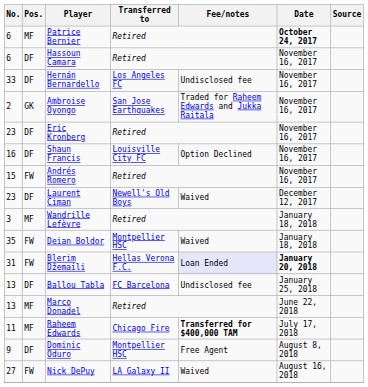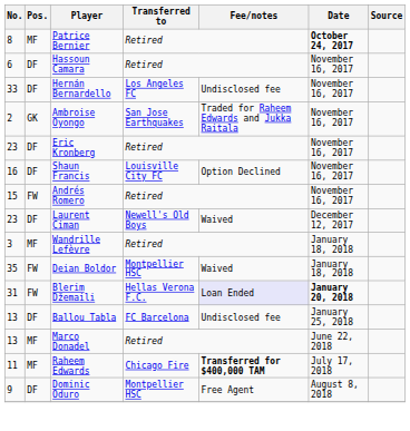 <table class="wikitable sortable" style="width:90%; text-align:center; font-size:95%; text-align:left;">
 <tr>
 <th><strong>No.</strong></th>
 <th><strong>Pos.</strong></th>
 <th><strong>Player</strong></th>
 <th><strong>Transferred to</strong></th>
 <th><strong>Fee/notes</strong></th>
 <th><strong>Date</strong></th>
 <th><strong>Source</strong></th>
 </tr>
 <tr>
-<td>6</td>
+<td>8</td>
 <td>MF</td>
 <td> <a href='#'>Patrice Bernier</a></td>
 <td colspan="2"><em>Retired</em></td>
 <td><strong>October 24, 2017</strong></td>
 <td></td>
 </tr>
 <tr>
 <td>6</td>
 <td>DF</td>
 <td> <a href='#'>Hassoun Camara</a></td>
 <td colspan="2"><em>Retired</em></td>
 <td>November 16, 2017</td>
 <td></td>
 </tr>
 <tr>
 <td>33</td>
 <td>DF</td>
 <td> <a href='#'>Hernán Bernardello</a></td>
 <td> <a href='#'>Los Angeles FC</a></td>
 <td>Undisclosed fee</td>
 <td>November 16, 2017</td>
 <td></td>
 </tr>
 <tr>
 <td>2</td>
 <td>GK</td>
 <td> <a href='#'>Ambroise Oyongo</a></td>
 <td> <a href='#'>San Jose Earthquakes</a></td>
 <td>Traded for <a href='#'>Raheem Edwards</a> and <a href='#'>Jukka Raitala</a></td>
 <td>November 16, 2017</td>
 <td></td>
 </tr>
 <tr>
 <td>23</td>
 <td>DF</td>
 <td> <a href='#'>Eric Kronberg</a></td>
 <td colspan="2"><em>Retired</em></td>
 <td>November 16, 2017</td>
 <td></td>
 </tr>
 <tr>
 <td>16</td>
 <td>DF</td>
 <td> <a href='#'>Shaun Francis</a></td>
 <td> <a href='#'>Louisville City FC</a></td>
 <td>Option Declined</td>
 <td>November 16, 2017</td>
 <td></td>
 </tr>
 <tr>
 <td>15</td>
 <td>FW</td>
 <td> <a href='#'>Andrés Romero</a></td>
 <td colspan="2"><em>Retired</em></td>
 <td>November 16, 2017</td>
 <td></td>
 </tr>
 <tr>
 <td>23</td>
 <td>DF</td>
 <td> <a href='#'>Laurent Ciman</a></td>
 <td> <a href='#'>Newell's Old Boys</a></td>
 <td>Waived</td>
 <td>December 12, 2017</td>
 <td></td>
 </tr>
 <tr>
 <td>3</td>
 <td>MF</td>
 <td> <a href='#'>Wandrille Lefèvre</a></td>
 <td colspan="2"><em>Retired</em></td>
 <td>January 18, 2018</td>
 <td></td>
 </tr>
 <tr>
 <td>35</td>
 <td>FW</td>
 <td> <a href='#'>Deian Boldor</a></td>
 <td> <a href='#'>Montpellier HSC</a></td>
 <td>Waived</td>
 <td>January 18, 2018</td>
 <td></td>
 </tr>
 <tr>
 <td>31</td>
 <td>FW</td>
 <td> <a href='#'>Blerim Džemaili</a></td>
 <td> <a href='#'>Hellas Verona F.C.</a></td>
 <td style="background: lavender;">Loan Ended</td>
 <td><strong>January 20, 2018</strong></td>
 <td></td>
 </tr>
 <tr>
 <td>13</td>
 <td>DF</td>
 <td> <a href='#'>Ballou Tabla</a></td>
 <td> <a href='#'>FC Barcelona</a></td>
 <td>Undisclosed fee</td>
 <td>January 25, 2018</td>
 <td></td>
 </tr>
 <tr>
 <td>13</td>
 <td>MF</td>
 <td> <a href='#'>Marco Donadel</a></td>
 <td colspan="2"><em>Retired</em></td>
 <td>June 22, 2018</td>
 <td></td>
 </tr>
 <tr>
 <td>11</td>
 <td>MF</td>
 <td> <a href='#'>Raheem Edwards</a></td>
 <td> <a href='#'>Chicago Fire</a></td>
 <td><strong>Transferred for $400,000 TAM</strong></td>
 <td>July 17, 2018</td>
 <td></td>
 </tr>
 <tr>
 <td>9</td>
 <td>DF</td>
 <td> <a href='#'>Dominic Oduro</a></td>
 <td> <a href='#'>Montpellier HSC</a></td>
 <td>Free Agent</td>
 <td>August 8, 2018</td>
 <td></td>
 </tr>
 <tr>
-<td>27</td>
-<td>FW</td>
-<td> <a href='#'>Nick DePuy</a></td>
-<td> <a href='#'>LA Galaxy II</a></td>
-<td>Waived</td>
-<td>August 16, 2018</td>
-<td></td>
-</tr>
-<tr>
 </tr>
 </table>
